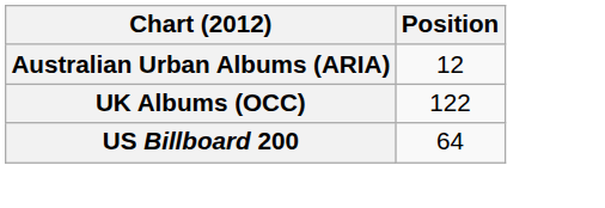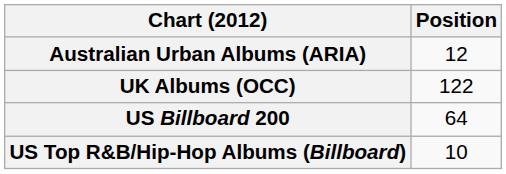 <table class="wikitable sortable plainrowheaders">
 <tr>
 <th scope="col">Chart (2012)</th>
 <th scope="col">Position</th>
 </tr>
 <tr>
 <th scope="row">Australian Urban Albums (ARIA)</th>
 <td style="text-align:center;">12</td>
 </tr>
 <tr>
 <th scope="row">UK Albums (OCC)</th>
 <td align="center">122</td>
 </tr>
 <tr>
 <th scope="row">US <em>Billboard</em> 200</th>
 <td align="center">64</td>
 </tr>
+<tr>
+<th scope="row">US Top R&B/Hip-Hop Albums (<em>Billboard</em>)</th>
+<td align="center">10</td>
+</tr>
 </table>
